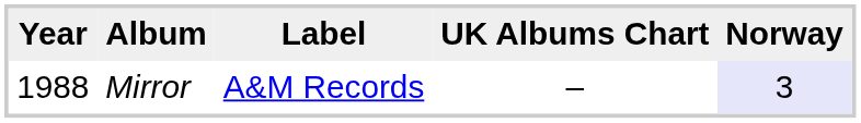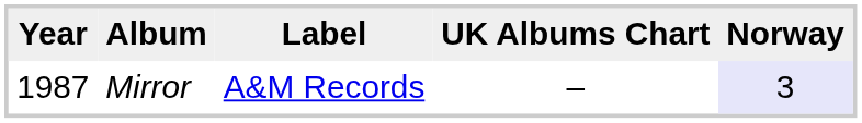 <table border="0" cellspacing="0" cellpadding="4" style="border:2px solid #ccc;">
 <tr style="background:#efefef;">
 <th>Year</th>
 <th>Album</th>
 <th>Label</th>
 <th>UK Albums Chart</th>
 <th>Norway</th>
 </tr>
 <tr style="text-align:center;">
-<td>1988</td>
+<td>1987</td>
 <td style="text-align:left;"><em>Mirror</em></td>
 <td><a href='#'>A&M Records</a></td>
 <td>–</td>
 <td style="background: lavender;">3</td>
 </tr>
 </table>
